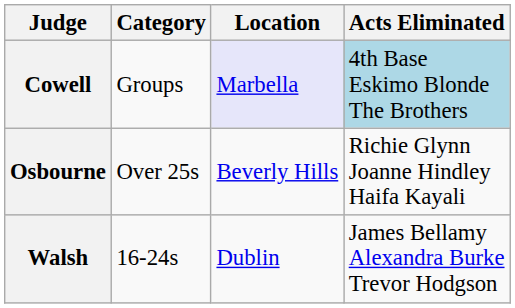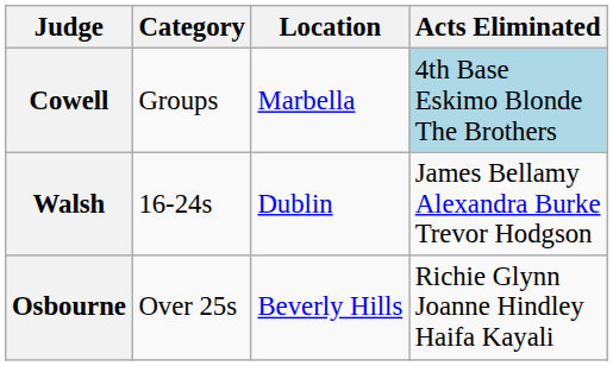 <table class="wikitable plainrowheaders">
 <tr>
 <th>Judge</th>
 <th>Category</th>
 <th>Location</th>
 <th>Acts Eliminated</th>
 </tr>
 <tr>
 <th scope="row">Cowell</th>
 <td>Groups</td>
-<td style="background: lavender;"><a href='#'>Marbella</a></td>
+<td><a href='#'>Marbella</a></td>
 <td style="background: lightblue;">4th Base<br>Eskimo Blonde<br>The Brothers</td>
+</tr>
+<tr>
+<th scope="row">Walsh</th>
+<td>16-24s</td>
+<td><a href='#'>Dublin</a></td>
+<td>James Bellamy<br><a href='#'>Alexandra Burke</a><br>Trevor Hodgson</td>
 </tr>
 <tr>
 <th scope="row">Osbourne</th>
 <td>Over 25s</td>
 <td><a href='#'>Beverly Hills</a></td>
 <td>Richie Glynn<br>Joanne Hindley<br>Haifa Kayali</td>
 </tr>
-<tr>
-<th scope="row">Walsh</th>
-<td>16-24s</td>
-<td><a href='#'>Dublin</a></td>
-<td>James Bellamy<br><a href='#'>Alexandra Burke</a><br>Trevor Hodgson</td>
-</tr>
 </table>
